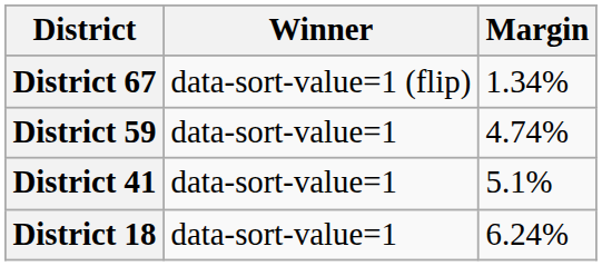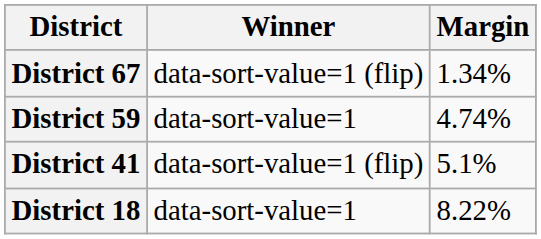 <table class="wikitable sortable">
 <tr>
 <th>District</th>
 <th>Winner</th>
 <th>Margin</th>
 </tr>
 <tr>
 <th>District 67</th>
 <td>data-sort-value=1  (flip)</td>
 <td>1.34%</td>
 </tr>
 <tr>
 <th>District 59</th>
 <td>data-sort-value=1 </td>
 <td>4.74%</td>
 </tr>
 <tr>
 <th>District 41</th>
-<td>data-sort-value=1 </td>
+<td>data-sort-value=1  (flip)</td>
 <td>5.1%</td>
 </tr>
 <tr>
 <th>District 18</th>
 <td>data-sort-value=1 </td>
-<td>6.24%</td>
+<td>8.22%</td>
 </tr>
 </table>
